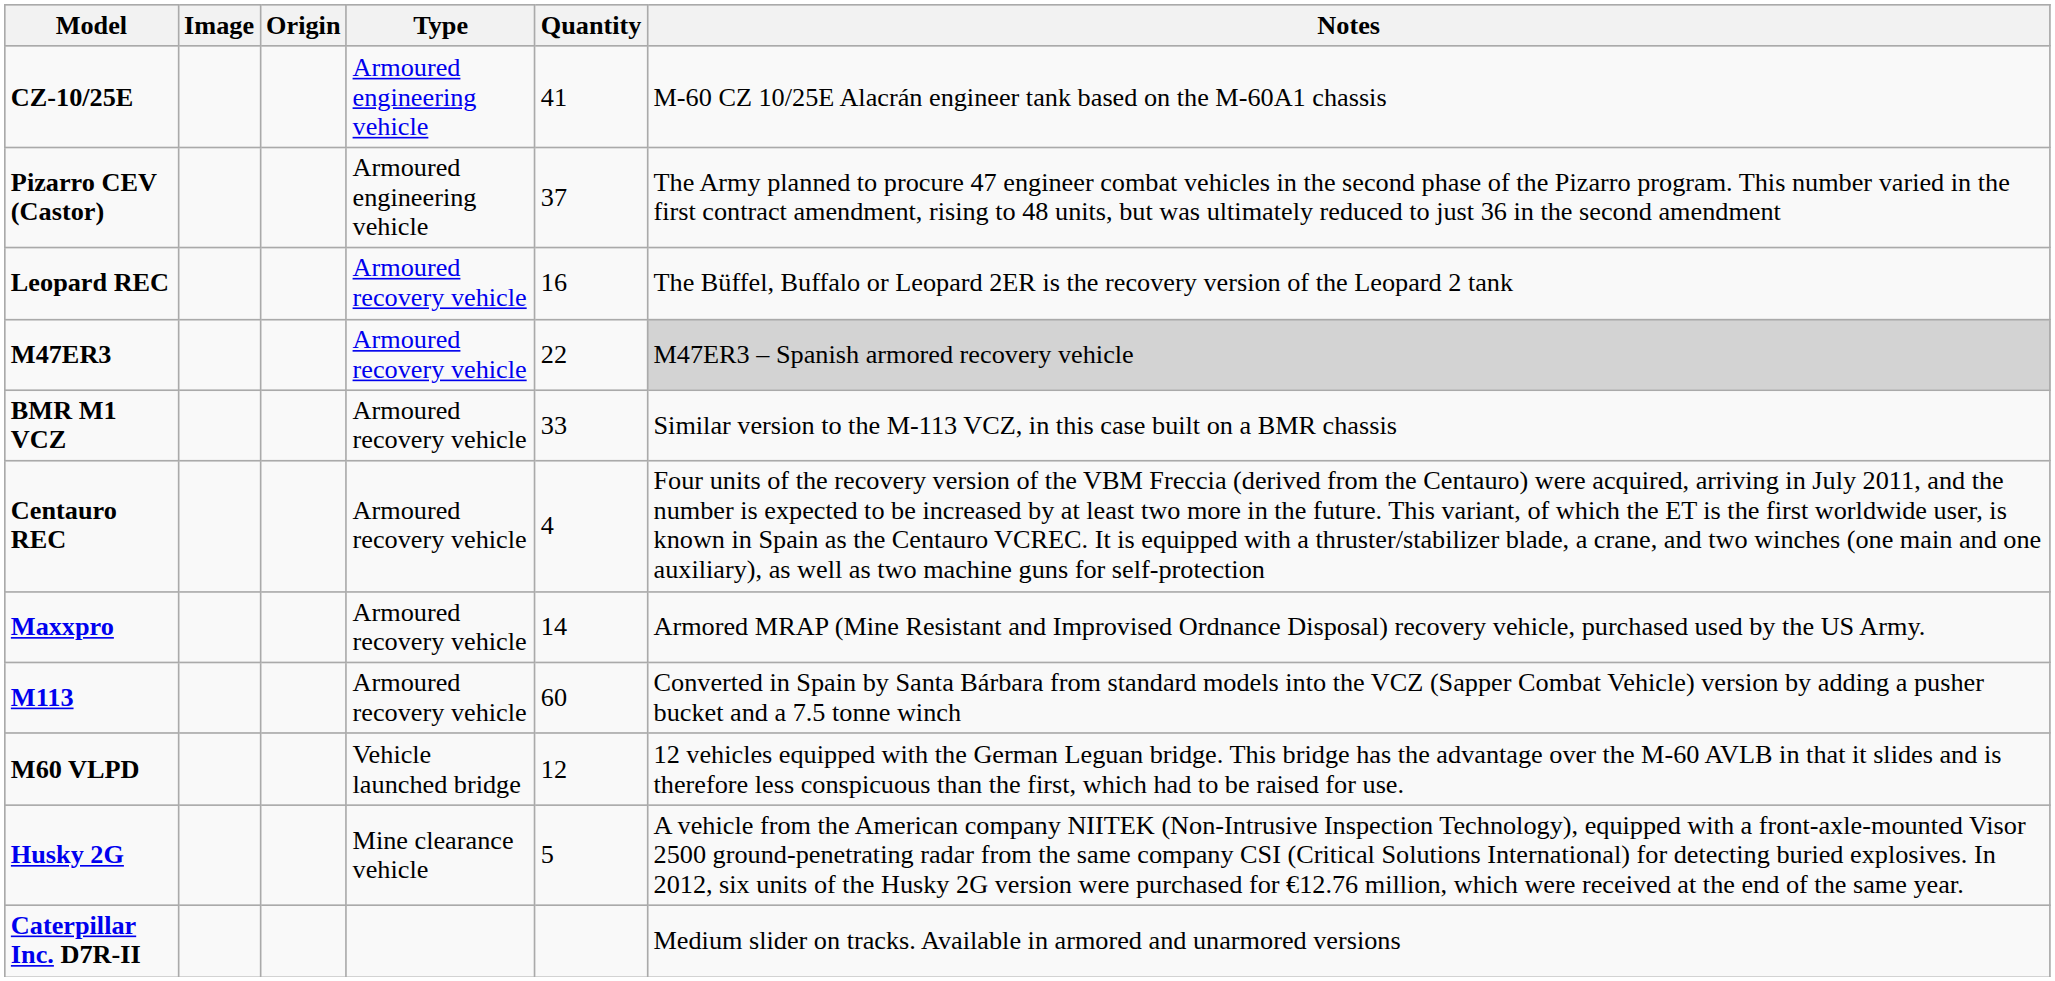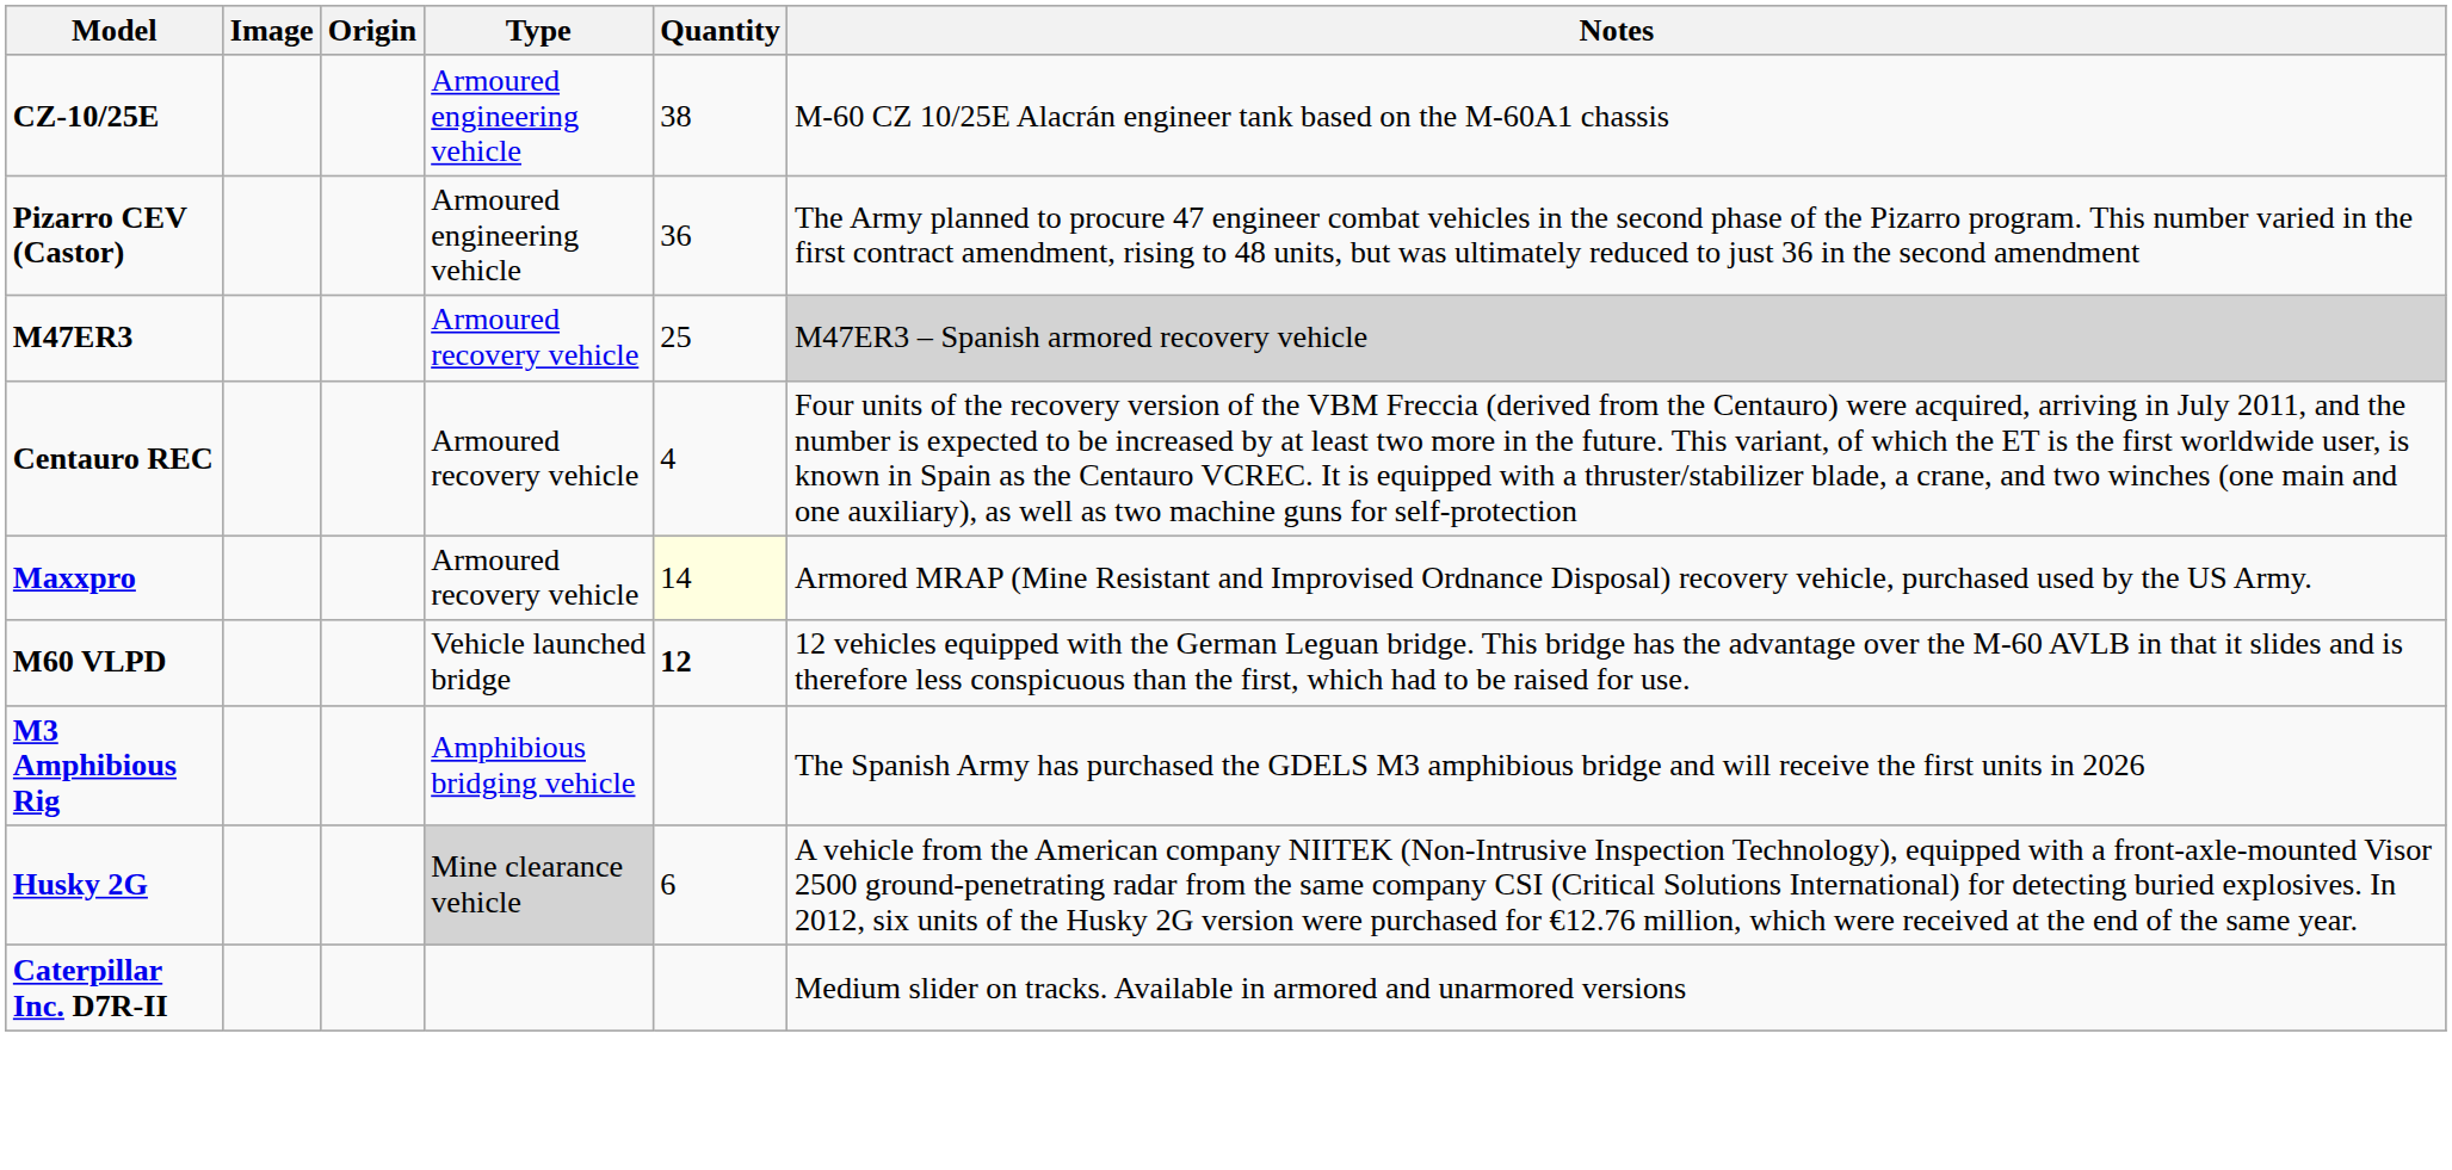 <table class="wikitable">
 <tr>
 <th>Model</th>
 <th>Image</th>
 <th>Origin</th>
 <th>Type</th>
 <th>Quantity</th>
 <th>Notes</th>
 </tr>
 <tr>
 <td><strong>CZ-10/25E</strong></td>
 <td></td>
 <td></td>
 <td><a href='#'>Armoured engineering vehicle</a></td>
-<td>41</td>
+<td>38</td>
 <td>M-60 CZ 10/25E Alacrán engineer tank based on the M-60A1 chassis</td>
 </tr>
 <tr>
 <td><strong>Pizarro CEV (Castor)</strong></td>
 <td></td>
 <td></td>
 <td>Armoured engineering vehicle</td>
-<td>37</td>
+<td>36</td>
 <td>The Army planned to procure 47 engineer combat vehicles in the second phase of the Pizarro program. This number varied in the first contract amendment, rising to 48 units, but was ultimately reduced to just 36 in the second amendment</td>
-</tr>
-<tr>
-<td><strong>Leopard REC</strong></td>
-<td></td>
-<td></td>
-<td><a href='#'>Armoured recovery vehicle</a></td>
-<td>16</td>
-<td>The Büffel, Buffalo or Leopard 2ER is the recovery version of the Leopard 2 tank</td>
 </tr>
 <tr>
 <td><strong>M47ER3</strong></td>
 <td></td>
 <td></td>
 <td><a href='#'>Armoured recovery vehicle</a></td>
-<td>22</td>
+<td>25</td>
 <td style="background: lightgrey;">M47ER3 – Spanish armored recovery vehicle</td>
-</tr>
-<tr>
-<td><strong>BMR M1 VCZ</strong></td>
-<td></td>
-<td></td>
-<td>Armoured recovery vehicle</td>
-<td>33</td>
-<td>Similar version to the M-113 VCZ, in this case built on a BMR chassis</td>
 </tr>
 <tr>
 <td><strong>Centauro REC</strong></td>
 <td></td>
 <td></td>
 <td>Armoured recovery vehicle</td>
 <td>4</td>
 <td>Four units of the recovery version of the VBM Freccia (derived from the Centauro) were acquired, arriving in July 2011, and the number is expected to be increased by at least two more in the future. This variant, of which the ET is the first worldwide user, is known in Spain as the Centauro VCREC. It is equipped with a thruster/stabilizer blade, a crane, and two winches (one main and one auxiliary), as well as two machine guns for self-protection</td>
 </tr>
 <tr>
 <td><strong><a href='#'>Maxxpro</a></strong></td>
 <td></td>
 <td></td>
 <td>Armoured recovery vehicle</td>
-<td>14</td>
+<td style="background: lightyellow;">14</td>
 <td>Armored MRAP (Mine Resistant and Improvised Ordnance Disposal) recovery vehicle, purchased used by the US Army.</td>
-</tr>
-<tr>
-<td><strong><a href='#'>M113</a></strong></td>
-<td></td>
-<td></td>
-<td>Armoured recovery vehicle</td>
-<td>60</td>
-<td>Converted in Spain by Santa Bárbara from standard models into the VCZ (Sapper Combat Vehicle) version by adding a pusher bucket and a 7.5 tonne winch</td>
 </tr>
 <tr>
 <td><strong>M60 VLPD</strong></td>
 <td></td>
 <td></td>
 <td>Vehicle launched bridge</td>
-<td>12</td>
+<td><strong>12</strong></td>
 <td>12 vehicles equipped with the German Leguan bridge. This bridge has the advantage over the M-60 AVLB in that it slides and is therefore less conspicuous than the first, which had to be raised for use.</td>
+</tr>
+<tr>
+<td><strong><a href='#'>M3 Amphibious Rig</a></strong></td>
+<td></td>
+<td></td>
+<td><a href='#'>Amphibious</a> <a href='#'>bridging vehicle</a></td>
+<td></td>
+<td>The Spanish Army has purchased the GDELS M3 amphibious bridge and will receive the first units in 2026</td>
 </tr>
 <tr>
 <td><strong><a href='#'>Husky 2G</a></strong></td>
 <td></td>
 <td></td>
-<td>Mine clearance vehicle</td>
-<td>5</td>
+<td style="background: lightgrey;">Mine clearance vehicle</td>
+<td>6</td>
 <td>A vehicle from the American company NIITEK (Non-Intrusive Inspection Technology), equipped with a front-axle-mounted Visor 2500 ground-penetrating radar from the same company CSI (Critical Solutions International) for detecting buried explosives. In 2012, six units of the Husky 2G version were purchased for €12.76 million, which were received at the end of the same year.</td>
 </tr>
 <tr>
 <td><strong><a href='#'>Caterpillar Inc.</a> D7R-II</strong></td>
 <td></td>
 <td></td>
 <td></td>
 <td></td>
 <td>Medium slider on tracks. Available in armored and unarmored versions</td>
 </tr>
 </table>
